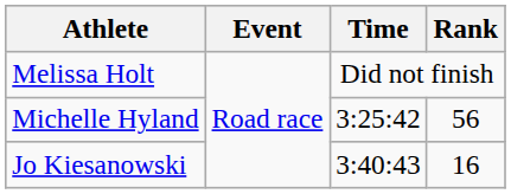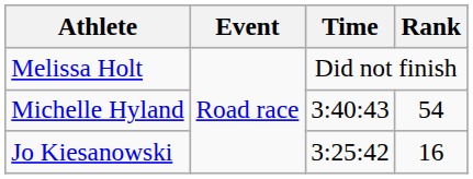 <table class=wikitable style="font-size:90%">
 <tr>
 <th>Athlete</th>
 <th>Event</th>
 <th>Time</th>
 <th>Rank</th>
 </tr>
 <tr align=center>
 <td align=left><a href='#'>Melissa Holt</a></td>
 <td align=left rowspan=3><a href='#'>Road race</a></td>
 <td colspan=2>Did not finish</td>
 </tr>
 <tr align=center>
 <td align=left><a href='#'>Michelle Hyland</a></td>
-<td>3:25:42</td>
-<td>56</td>
+<td>3:40:43</td>
+<td>54</td>
 </tr>
 <tr align=center>
 <td align=left><a href='#'>Jo Kiesanowski</a></td>
-<td>3:40:43</td>
+<td>3:25:42</td>
 <td>16</td>
 </tr>
 </table>
